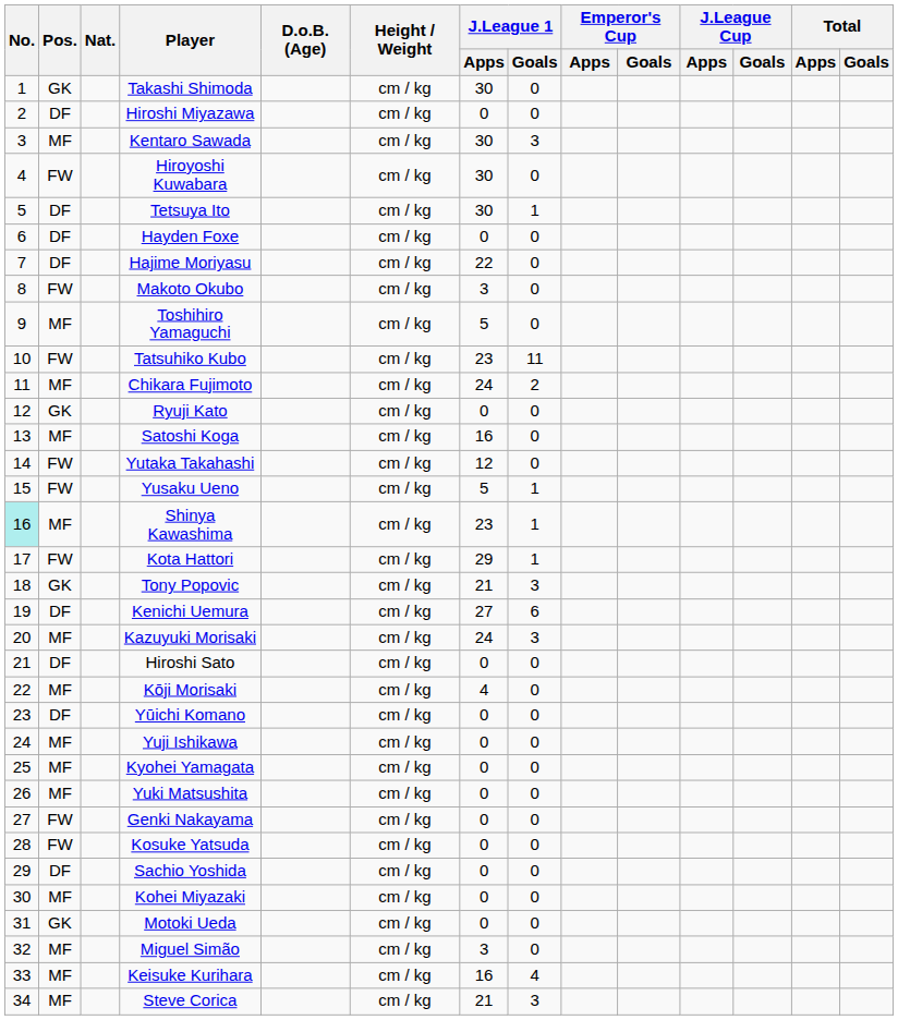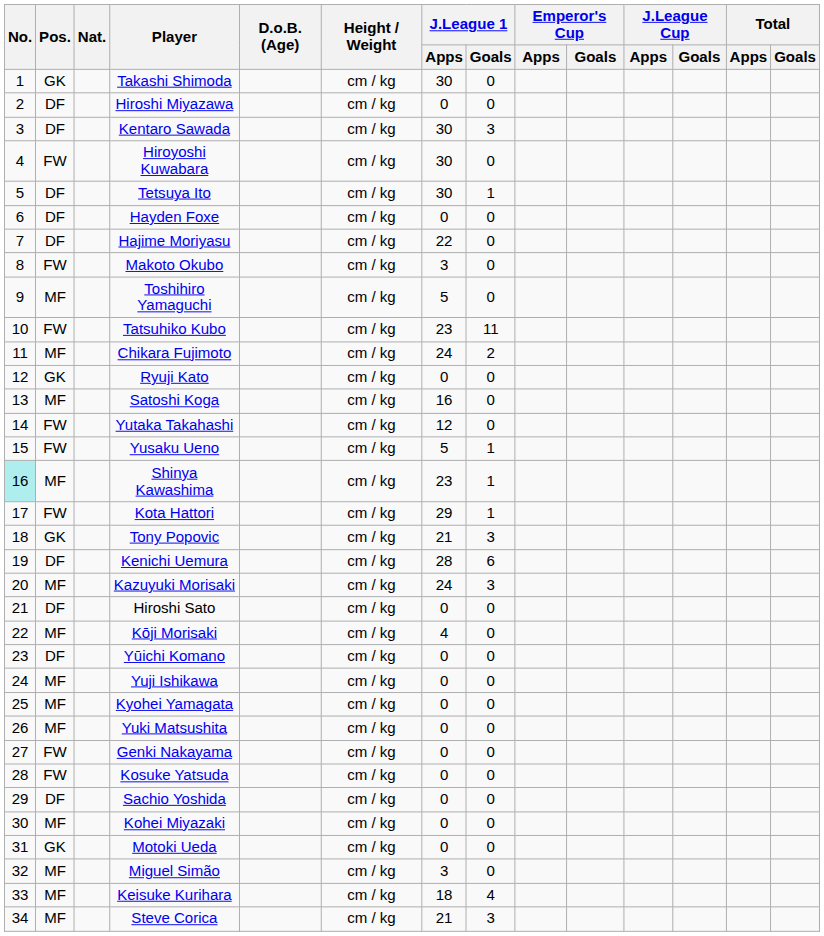 <table class="wikitable" style="text-align:center;">
 <tr>
 <th rowspan="2">No.</th>
 <th rowspan="2">Pos.</th>
 <th rowspan="2">Nat.</th>
 <th rowspan="2">Player</th>
 <th rowspan="2">D.o.B. (Age)</th>
 <th rowspan="2">Height / Weight</th>
 <th colspan="2"><a href='#'>J.League 1</a></th>
 <th colspan="2"><a href='#'>Emperor's Cup</a></th>
 <th colspan="2"><a href='#'>J.League Cup</a></th>
 <th colspan="2">Total</th>
 </tr>
 <tr>
 <th>Apps</th>
 <th>Goals</th>
 <th>Apps</th>
 <th>Goals</th>
 <th>Apps</th>
 <th>Goals</th>
 <th>Apps</th>
 <th>Goals</th>
 </tr>
 <tr>
 <td>1</td>
 <td>GK</td>
 <td></td>
 <td><a href='#'>Takashi Shimoda</a></td>
 <td></td>
 <td>cm / kg</td>
 <td>30</td>
 <td>0</td>
 <td></td>
 <td></td>
 <td></td>
 <td></td>
 <td></td>
 <td></td>
 </tr>
 <tr>
 <td>2</td>
 <td>DF</td>
 <td></td>
 <td><a href='#'>Hiroshi Miyazawa</a></td>
 <td></td>
 <td>cm / kg</td>
 <td>0</td>
 <td>0</td>
 <td></td>
 <td></td>
 <td></td>
 <td></td>
 <td></td>
 <td></td>
 </tr>
 <tr>
 <td>3</td>
-<td>MF</td>
+<td>DF</td>
 <td></td>
 <td><a href='#'>Kentaro Sawada</a></td>
 <td></td>
 <td>cm / kg</td>
 <td>30</td>
 <td>3</td>
 <td></td>
 <td></td>
 <td></td>
 <td></td>
 <td></td>
 <td></td>
 </tr>
 <tr>
 <td>4</td>
 <td>FW</td>
 <td></td>
 <td><a href='#'>Hiroyoshi Kuwabara</a></td>
 <td></td>
 <td>cm / kg</td>
 <td>30</td>
 <td>0</td>
 <td></td>
 <td></td>
 <td></td>
 <td></td>
 <td></td>
 <td></td>
 </tr>
 <tr>
 <td>5</td>
 <td>DF</td>
 <td></td>
 <td><a href='#'>Tetsuya Ito</a></td>
 <td></td>
 <td>cm / kg</td>
 <td>30</td>
 <td>1</td>
 <td></td>
 <td></td>
 <td></td>
 <td></td>
 <td></td>
 <td></td>
 </tr>
 <tr>
 <td>6</td>
 <td>DF</td>
 <td></td>
 <td><a href='#'>Hayden Foxe</a></td>
 <td></td>
 <td>cm / kg</td>
 <td>0</td>
 <td>0</td>
 <td></td>
 <td></td>
 <td></td>
 <td></td>
 <td></td>
 <td></td>
 </tr>
 <tr>
 <td>7</td>
 <td>DF</td>
 <td></td>
 <td><a href='#'>Hajime Moriyasu</a></td>
 <td></td>
 <td>cm / kg</td>
 <td>22</td>
 <td>0</td>
 <td></td>
 <td></td>
 <td></td>
 <td></td>
 <td></td>
 <td></td>
 </tr>
 <tr>
 <td>8</td>
 <td>FW</td>
 <td></td>
 <td><a href='#'>Makoto Okubo</a></td>
 <td></td>
 <td>cm / kg</td>
 <td>3</td>
 <td>0</td>
 <td></td>
 <td></td>
 <td></td>
 <td></td>
 <td></td>
 <td></td>
 </tr>
 <tr>
 <td>9</td>
 <td>MF</td>
 <td></td>
 <td><a href='#'>Toshihiro Yamaguchi</a></td>
 <td></td>
 <td>cm / kg</td>
 <td>5</td>
 <td>0</td>
 <td></td>
 <td></td>
 <td></td>
 <td></td>
 <td></td>
 <td></td>
 </tr>
 <tr>
 <td>10</td>
 <td>FW</td>
 <td></td>
 <td><a href='#'>Tatsuhiko Kubo</a></td>
 <td></td>
 <td>cm / kg</td>
 <td>23</td>
 <td>11</td>
 <td></td>
 <td></td>
 <td></td>
 <td></td>
 <td></td>
 <td></td>
 </tr>
 <tr>
 <td>11</td>
 <td>MF</td>
 <td></td>
 <td><a href='#'>Chikara Fujimoto</a></td>
 <td></td>
 <td>cm / kg</td>
 <td>24</td>
 <td>2</td>
 <td></td>
 <td></td>
 <td></td>
 <td></td>
 <td></td>
 <td></td>
 </tr>
 <tr>
 <td>12</td>
 <td>GK</td>
 <td></td>
 <td><a href='#'>Ryuji Kato</a></td>
 <td></td>
 <td>cm / kg</td>
 <td>0</td>
 <td>0</td>
 <td></td>
 <td></td>
 <td></td>
 <td></td>
 <td></td>
 <td></td>
 </tr>
 <tr>
 <td>13</td>
 <td>MF</td>
 <td></td>
 <td><a href='#'>Satoshi Koga</a></td>
 <td></td>
 <td>cm / kg</td>
 <td>16</td>
 <td>0</td>
 <td></td>
 <td></td>
 <td></td>
 <td></td>
 <td></td>
 <td></td>
 </tr>
 <tr>
 <td>14</td>
 <td>FW</td>
 <td></td>
 <td><a href='#'>Yutaka Takahashi</a></td>
 <td></td>
 <td>cm / kg</td>
 <td>12</td>
 <td>0</td>
 <td></td>
 <td></td>
 <td></td>
 <td></td>
 <td></td>
 <td></td>
 </tr>
 <tr>
 <td>15</td>
 <td>FW</td>
 <td></td>
 <td><a href='#'>Yusaku Ueno</a></td>
 <td></td>
 <td>cm / kg</td>
 <td>5</td>
 <td>1</td>
 <td></td>
 <td></td>
 <td></td>
 <td></td>
 <td></td>
 <td></td>
 </tr>
 <tr>
 <td style="background: paleturquoise;">16</td>
 <td>MF</td>
 <td></td>
 <td><a href='#'>Shinya Kawashima</a></td>
 <td></td>
 <td>cm / kg</td>
 <td>23</td>
 <td>1</td>
 <td></td>
 <td></td>
 <td></td>
 <td></td>
 <td></td>
 <td></td>
 </tr>
 <tr>
 <td>17</td>
 <td>FW</td>
 <td></td>
 <td><a href='#'>Kota Hattori</a></td>
 <td></td>
 <td>cm / kg</td>
 <td>29</td>
 <td>1</td>
 <td></td>
 <td></td>
 <td></td>
 <td></td>
 <td></td>
 <td></td>
 </tr>
 <tr>
 <td>18</td>
 <td>GK</td>
 <td></td>
 <td><a href='#'>Tony Popovic</a></td>
 <td></td>
 <td>cm / kg</td>
 <td>21</td>
 <td>3</td>
 <td></td>
 <td></td>
 <td></td>
 <td></td>
 <td></td>
 <td></td>
 </tr>
 <tr>
 <td>19</td>
 <td>DF</td>
 <td></td>
 <td><a href='#'>Kenichi Uemura</a></td>
 <td></td>
 <td>cm / kg</td>
-<td>27</td>
+<td>28</td>
 <td>6</td>
 <td></td>
 <td></td>
 <td></td>
 <td></td>
 <td></td>
 <td></td>
 </tr>
 <tr>
 <td>20</td>
 <td>MF</td>
 <td></td>
 <td><a href='#'>Kazuyuki Morisaki</a></td>
 <td></td>
 <td>cm / kg</td>
 <td>24</td>
 <td>3</td>
 <td></td>
 <td></td>
 <td></td>
 <td></td>
 <td></td>
 <td></td>
 </tr>
 <tr>
 <td>21</td>
 <td>DF</td>
 <td></td>
 <td>Hiroshi Sato</td>
 <td></td>
 <td>cm / kg</td>
 <td>0</td>
 <td>0</td>
 <td></td>
 <td></td>
 <td></td>
 <td></td>
 <td></td>
 <td></td>
 </tr>
 <tr>
 <td>22</td>
 <td>MF</td>
 <td></td>
 <td><a href='#'>Kōji Morisaki</a></td>
 <td></td>
 <td>cm / kg</td>
 <td>4</td>
 <td>0</td>
 <td></td>
 <td></td>
 <td></td>
 <td></td>
 <td></td>
 <td></td>
 </tr>
 <tr>
 <td>23</td>
 <td>DF</td>
 <td></td>
 <td><a href='#'>Yūichi Komano</a></td>
 <td></td>
 <td>cm / kg</td>
 <td>0</td>
 <td>0</td>
 <td></td>
 <td></td>
 <td></td>
 <td></td>
 <td></td>
 <td></td>
 </tr>
 <tr>
 <td>24</td>
 <td>MF</td>
 <td></td>
 <td><a href='#'>Yuji Ishikawa</a></td>
 <td></td>
 <td>cm / kg</td>
 <td>0</td>
 <td>0</td>
 <td></td>
 <td></td>
 <td></td>
 <td></td>
 <td></td>
 <td></td>
 </tr>
 <tr>
 <td>25</td>
 <td>MF</td>
 <td></td>
 <td><a href='#'>Kyohei Yamagata</a></td>
 <td></td>
 <td>cm / kg</td>
 <td>0</td>
 <td>0</td>
 <td></td>
 <td></td>
 <td></td>
 <td></td>
 <td></td>
 <td></td>
 </tr>
 <tr>
 <td>26</td>
 <td>MF</td>
 <td></td>
 <td><a href='#'>Yuki Matsushita</a></td>
 <td></td>
 <td>cm / kg</td>
 <td>0</td>
 <td>0</td>
 <td></td>
 <td></td>
 <td></td>
 <td></td>
 <td></td>
 <td></td>
 </tr>
 <tr>
 <td>27</td>
 <td>FW</td>
 <td></td>
 <td><a href='#'>Genki Nakayama</a></td>
 <td></td>
 <td>cm / kg</td>
 <td>0</td>
 <td>0</td>
 <td></td>
 <td></td>
 <td></td>
 <td></td>
 <td></td>
 <td></td>
 </tr>
 <tr>
 <td>28</td>
 <td>FW</td>
 <td></td>
 <td><a href='#'>Kosuke Yatsuda</a></td>
 <td></td>
 <td>cm / kg</td>
 <td>0</td>
 <td>0</td>
 <td></td>
 <td></td>
 <td></td>
 <td></td>
 <td></td>
 <td></td>
 </tr>
 <tr>
 <td>29</td>
 <td>DF</td>
 <td></td>
 <td><a href='#'>Sachio Yoshida</a></td>
 <td></td>
 <td>cm / kg</td>
 <td>0</td>
 <td>0</td>
 <td></td>
 <td></td>
 <td></td>
 <td></td>
 <td></td>
 <td></td>
 </tr>
 <tr>
 <td>30</td>
 <td>MF</td>
 <td></td>
 <td><a href='#'>Kohei Miyazaki</a></td>
 <td></td>
 <td>cm / kg</td>
 <td>0</td>
 <td>0</td>
 <td></td>
 <td></td>
 <td></td>
 <td></td>
 <td></td>
 <td></td>
 </tr>
 <tr>
 <td>31</td>
 <td>GK</td>
 <td></td>
 <td><a href='#'>Motoki Ueda</a></td>
 <td></td>
 <td>cm / kg</td>
 <td>0</td>
 <td>0</td>
 <td></td>
 <td></td>
 <td></td>
 <td></td>
 <td></td>
 <td></td>
 </tr>
 <tr>
 <td>32</td>
 <td>MF</td>
 <td></td>
 <td><a href='#'>Miguel Simão</a></td>
 <td></td>
 <td>cm / kg</td>
 <td>3</td>
 <td>0</td>
 <td></td>
 <td></td>
 <td></td>
 <td></td>
 <td></td>
 <td></td>
 </tr>
 <tr>
 <td>33</td>
 <td>MF</td>
 <td></td>
 <td><a href='#'>Keisuke Kurihara</a></td>
 <td></td>
 <td>cm / kg</td>
-<td>16</td>
+<td>18</td>
 <td>4</td>
 <td></td>
 <td></td>
 <td></td>
 <td></td>
 <td></td>
 <td></td>
 </tr>
 <tr>
 <td>34</td>
 <td>MF</td>
 <td></td>
 <td><a href='#'>Steve Corica</a></td>
 <td></td>
 <td>cm / kg</td>
 <td>21</td>
 <td>3</td>
 <td></td>
 <td></td>
 <td></td>
 <td></td>
 <td></td>
 <td></td>
 </tr>
 </table>
